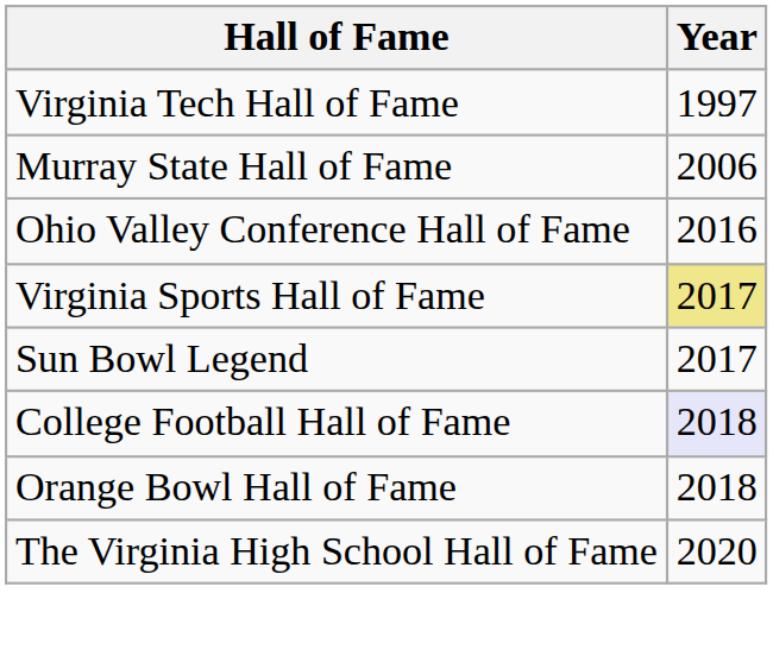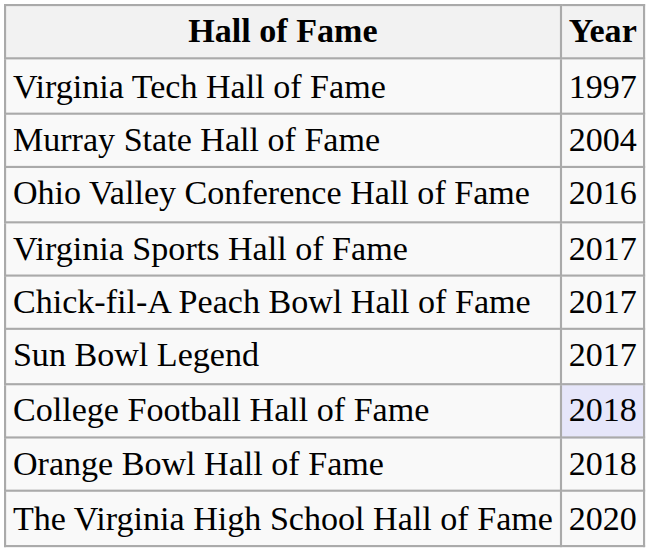 <table class="wikitable">
 <tr>
 <th>Hall of Fame</th>
 <th><strong>Year</strong></th>
 </tr>
 <tr>
 <td>Virginia Tech Hall of Fame </td>
 <td>1997</td>
 </tr>
 <tr>
 <td>Murray State Hall of Fame </td>
-<td>2006</td>
+<td>2004</td>
 </tr>
 <tr>
 <td>Ohio Valley Conference Hall of Fame </td>
 <td>2016</td>
 </tr>
 <tr>
 <td>Virginia Sports Hall of Fame </td>
-<td style="background: khaki;">2017</td>
+<td>2017</td>
+</tr>
+<tr>
+<td>Chick-fil-A Peach Bowl Hall of Fame </td>
+<td>2017</td>
 </tr>
 <tr>
 <td>Sun Bowl Legend </td>
 <td>2017</td>
 </tr>
 <tr>
 <td>College Football Hall of Fame </td>
 <td style="background: lavender;">2018</td>
 </tr>
 <tr>
 <td>Orange Bowl Hall of Fame</td>
 <td>2018</td>
 </tr>
 <tr>
 <td>The Virginia High School Hall of Fame</td>
 <td>2020</td>
 </tr>
 </table>
